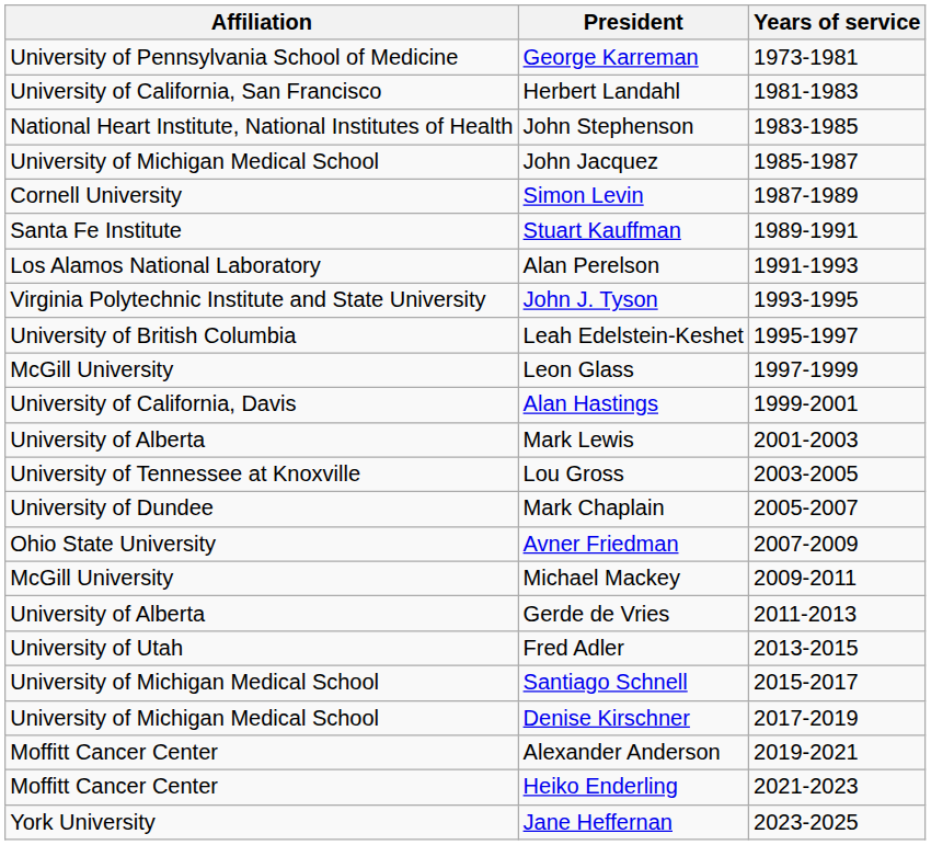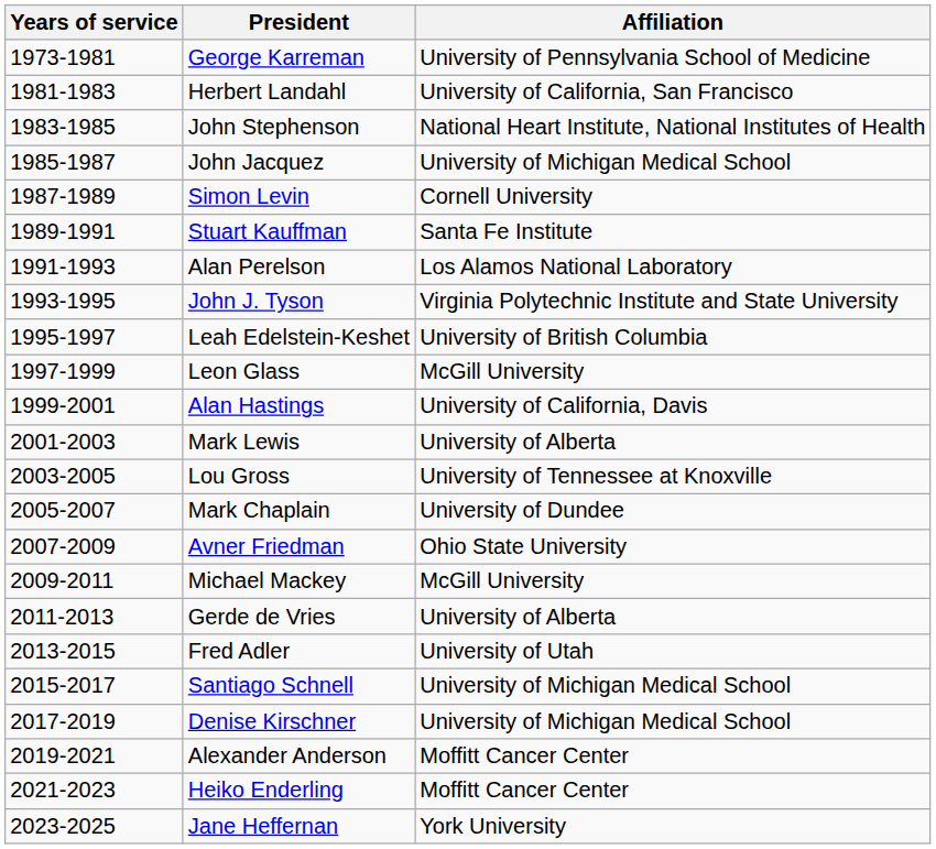 <table class="wikitable">
 <tr>
+<th>Years of service</th>
+<th>President</th>
 <th>Affiliation</th>
-<th>President</th>
-<th>Years of service</th>
 </tr>
 <tr>
+<td>1973-1981</td>
+<td><a href='#'>George Karreman</a></td>
 <td>University of Pennsylvania School of Medicine</td>
-<td><a href='#'>George Karreman</a></td>
-<td>1973-1981</td>
 </tr>
 <tr>
+<td>1981-1983</td>
+<td>Herbert Landahl</td>
 <td>University of California, San Francisco</td>
-<td>Herbert Landahl</td>
-<td>1981-1983</td>
 </tr>
 <tr>
+<td>1983-1985</td>
+<td>John Stephenson</td>
 <td>National Heart Institute, National Institutes of Health</td>
-<td>John Stephenson</td>
-<td>1983-1985</td>
 </tr>
 <tr>
+<td>1985-1987</td>
+<td>John Jacquez</td>
 <td>University of Michigan Medical School</td>
-<td>John Jacquez</td>
-<td>1985-1987</td>
 </tr>
 <tr>
+<td>1987-1989</td>
+<td><a href='#'>Simon Levin</a></td>
 <td>Cornell University</td>
-<td><a href='#'>Simon Levin</a></td>
-<td>1987-1989</td>
 </tr>
 <tr>
+<td>1989-1991</td>
+<td><a href='#'>Stuart Kauffman</a></td>
 <td>Santa Fe Institute</td>
-<td><a href='#'>Stuart Kauffman</a></td>
-<td>1989-1991</td>
 </tr>
 <tr>
+<td>1991-1993</td>
+<td>Alan Perelson</td>
 <td>Los Alamos National Laboratory</td>
-<td>Alan Perelson</td>
-<td>1991-1993</td>
 </tr>
 <tr>
+<td>1993-1995</td>
+<td><a href='#'>John J. Tyson</a></td>
 <td>Virginia Polytechnic Institute and State University</td>
-<td><a href='#'>John J. Tyson</a></td>
-<td>1993-1995</td>
 </tr>
 <tr>
+<td>1995-1997</td>
+<td>Leah Edelstein-Keshet</td>
 <td>University of British Columbia</td>
-<td>Leah Edelstein-Keshet</td>
-<td>1995-1997</td>
 </tr>
 <tr>
+<td>1997-1999</td>
+<td>Leon Glass</td>
 <td>McGill University</td>
-<td>Leon Glass</td>
-<td>1997-1999</td>
 </tr>
 <tr>
+<td>1999-2001</td>
+<td><a href='#'>Alan Hastings</a></td>
 <td>University of California, Davis</td>
-<td><a href='#'>Alan Hastings</a></td>
-<td>1999-2001</td>
 </tr>
 <tr>
+<td>2001-2003</td>
+<td>Mark Lewis</td>
 <td>University of Alberta</td>
-<td>Mark Lewis</td>
-<td>2001-2003</td>
 </tr>
 <tr>
+<td>2003-2005</td>
+<td>Lou Gross</td>
 <td>University of Tennessee at Knoxville</td>
-<td>Lou Gross</td>
-<td>2003-2005</td>
 </tr>
 <tr>
+<td>2005-2007</td>
+<td>Mark Chaplain</td>
 <td>University of Dundee</td>
-<td>Mark Chaplain</td>
-<td>2005-2007</td>
 </tr>
 <tr>
+<td>2007-2009</td>
+<td><a href='#'>Avner Friedman</a></td>
 <td>Ohio State University</td>
-<td><a href='#'>Avner Friedman</a></td>
-<td>2007-2009</td>
 </tr>
 <tr>
+<td>2009-2011</td>
+<td>Michael Mackey</td>
 <td>McGill University</td>
-<td>Michael Mackey</td>
-<td>2009-2011</td>
 </tr>
 <tr>
+<td>2011-2013</td>
+<td>Gerde de Vries</td>
 <td>University of Alberta</td>
-<td>Gerde de Vries</td>
-<td>2011-2013</td>
 </tr>
 <tr>
+<td>2013-2015</td>
+<td>Fred Adler</td>
 <td>University of Utah</td>
-<td>Fred Adler</td>
-<td>2013-2015</td>
 </tr>
 <tr>
+<td>2015-2017</td>
+<td><a href='#'>Santiago Schnell</a></td>
 <td>University of Michigan Medical School</td>
-<td><a href='#'>Santiago Schnell</a></td>
-<td>2015-2017</td>
 </tr>
 <tr>
+<td>2017-2019</td>
+<td><a href='#'>Denise Kirschner</a></td>
 <td>University of Michigan Medical School</td>
-<td><a href='#'>Denise Kirschner</a></td>
-<td>2017-2019</td>
 </tr>
 <tr>
+<td>2019-2021</td>
+<td>Alexander Anderson</td>
 <td>Moffitt Cancer Center</td>
-<td>Alexander Anderson</td>
-<td>2019-2021</td>
 </tr>
 <tr>
+<td>2021-2023</td>
+<td><a href='#'>Heiko Enderling</a></td>
 <td>Moffitt Cancer Center</td>
-<td><a href='#'>Heiko Enderling</a></td>
-<td>2021-2023</td>
 </tr>
 <tr>
+<td>2023-2025</td>
+<td><a href='#'>Jane Heffernan</a></td>
 <td>York University</td>
-<td><a href='#'>Jane Heffernan</a></td>
-<td>2023-2025</td>
 </tr>
 </table>
